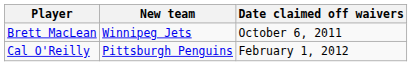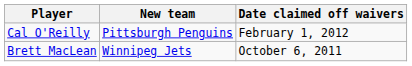 <table class="wikitable">
 <tr>
 <th>Player</th>
 <th>New team</th>
 <th>Date claimed off waivers</th>
 </tr>
 <tr>
+<td><a href='#'>Cal O'Reilly</a></td>
+<td><a href='#'>Pittsburgh Penguins</a></td>
+<td>February 1, 2012</td>
+</tr>
+<tr>
 <td><a href='#'>Brett MacLean</a></td>
 <td><a href='#'>Winnipeg Jets</a></td>
 <td>October 6, 2011</td>
 </tr>
-<tr>
-<td><a href='#'>Cal O'Reilly</a></td>
-<td><a href='#'>Pittsburgh Penguins</a></td>
-<td>February 1, 2012</td>
-</tr>
 </table>
